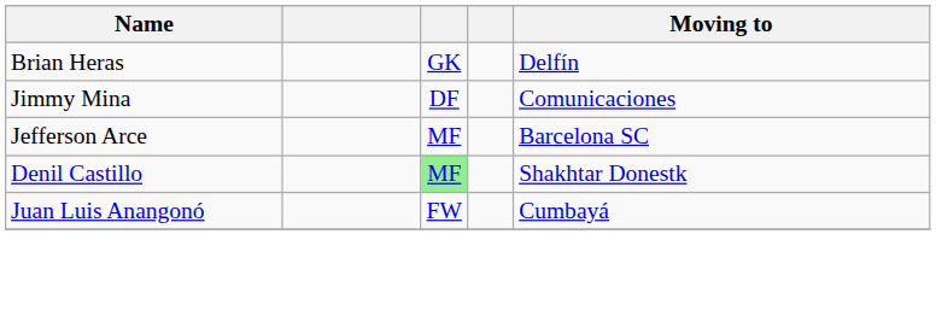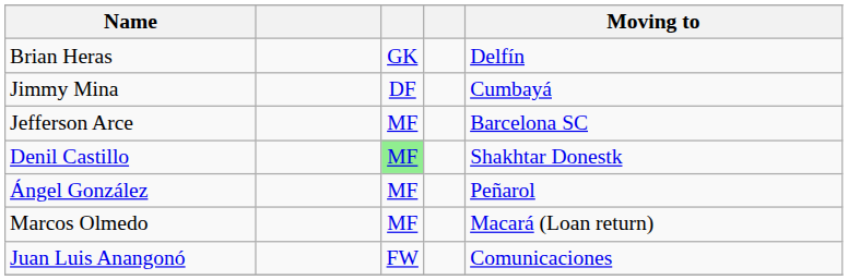 <table class="wikitable" style="text-align: center;">
 <tr>
 </tr>
 <tr>
 <th width=30% align="center">Name</th>
 <th width=15% align="center"></th>
 <th width=5% align="center"></th>
 <th width=5% align="center"></th>
 <th width=45% align="center">Moving to</th>
 </tr>
 <tr>
 <td align=left>Brian Heras</td>
 <td></td>
 <td><a href='#'>GK</a></td>
 <td></td>
 <td align=left><a href='#'>Delfín</a> </td>
 </tr>
 <tr>
 <td align=left>Jimmy Mina</td>
 <td></td>
 <td><a href='#'>DF</a></td>
 <td></td>
-<td align=left><a href='#'>Comunicaciones</a> </td>
+<td align=left><a href='#'>Cumbayá</a> </td>
 </tr>
 <tr>
 <td align=left>Jefferson Arce</td>
 <td></td>
 <td><a href='#'>MF</a></td>
 <td></td>
 <td align=left><a href='#'>Barcelona SC</a> </td>
 </tr>
 <tr>
 <td align=left><a href='#'>Denil Castillo</a></td>
 <td></td>
 <td style="background: lightgreen;"><a href='#'>MF</a></td>
 <td></td>
 <td align=left><a href='#'>Shakhtar Donestk</a> </td>
 </tr>
 <tr>
+<td align=left><a href='#'>Ángel González</a></td>
+<td></td>
+<td><a href='#'>MF</a></td>
+<td></td>
+<td align=left><a href='#'>Peñarol</a> </td>
+</tr>
+<tr>
+<td align=left>Marcos Olmedo</td>
+<td></td>
+<td><a href='#'>MF</a></td>
+<td></td>
+<td align=left><a href='#'>Macará</a>  (Loan return)</td>
+</tr>
+<tr>
 <td align=left><a href='#'>Juan Luis Anangonó</a></td>
 <td></td>
 <td><a href='#'>FW</a></td>
 <td></td>
-<td align=left><a href='#'>Cumbayá</a> </td>
+<td align=left><a href='#'>Comunicaciones</a> </td>
 </tr>
 <tr>
 </tr>
 </table>
